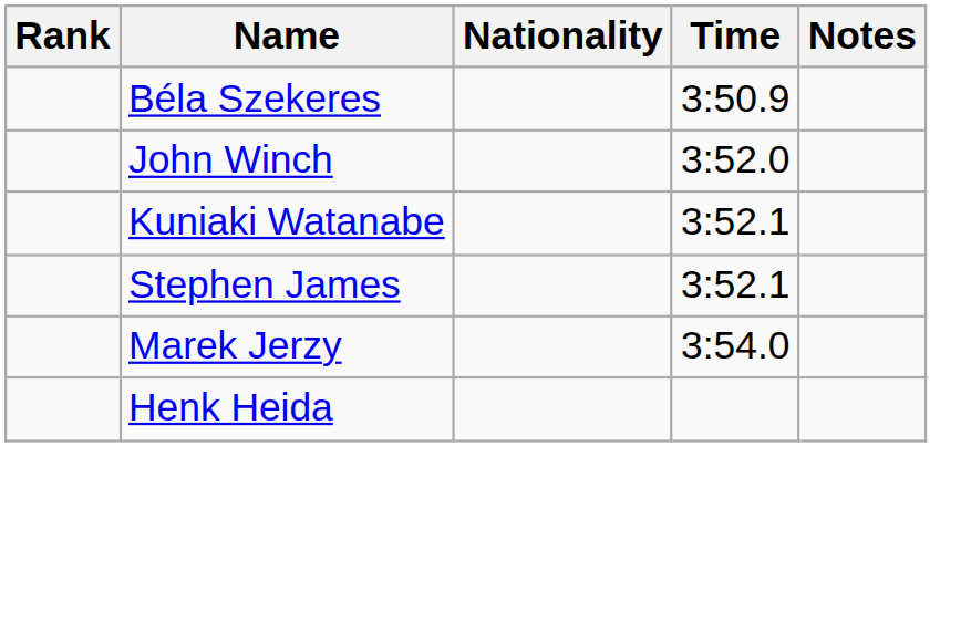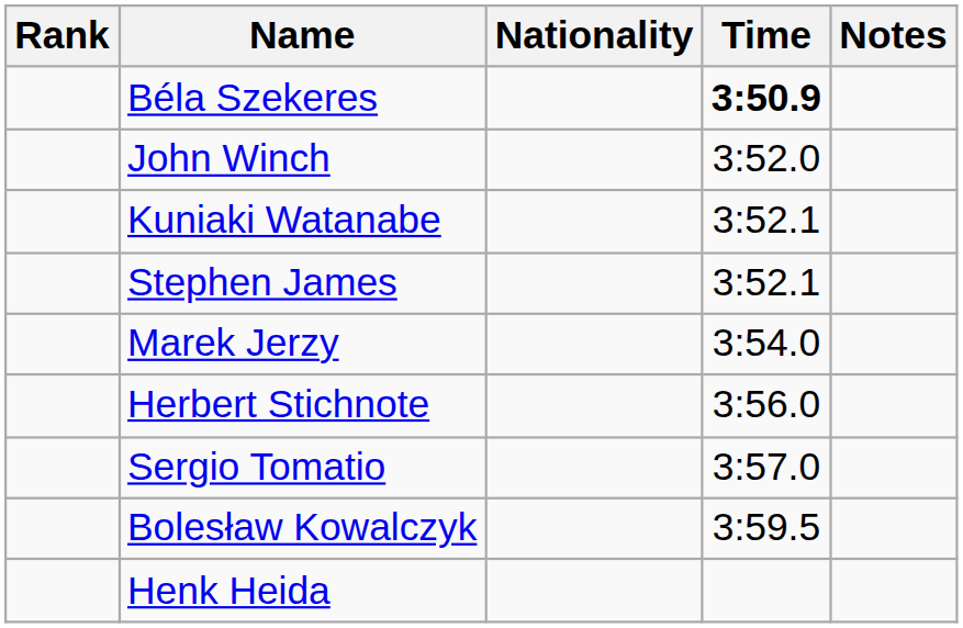 <table class="wikitable sortable" style="text-align:center">
 <tr>
 <th>Rank</th>
 <th>Name</th>
 <th>Nationality</th>
 <th>Time</th>
 <th>Notes</th>
 </tr>
 <tr>
 <td></td>
 <td align=left><a href='#'>Béla Szekeres</a></td>
 <td align=left></td>
-<td>3:50.9</td>
+<td><strong>3:50.9</strong></td>
 <td></td>
 </tr>
 <tr>
 <td></td>
 <td align=left><a href='#'>John Winch</a></td>
 <td align=left></td>
 <td>3:52.0</td>
 <td></td>
 </tr>
 <tr>
 <td></td>
 <td align=left><a href='#'>Kuniaki Watanabe</a></td>
 <td align=left></td>
 <td>3:52.1</td>
 <td></td>
 </tr>
 <tr>
 <td></td>
 <td align=left><a href='#'>Stephen James</a></td>
 <td align=left></td>
 <td>3:52.1</td>
 <td></td>
 </tr>
 <tr>
 <td></td>
 <td align=left><a href='#'>Marek Jerzy</a></td>
 <td align=left></td>
 <td>3:54.0</td>
 <td></td>
 </tr>
 <tr>
 <td></td>
+<td align=left><a href='#'>Herbert Stichnote</a></td>
+<td align=left></td>
+<td>3:56.0</td>
+<td></td>
+</tr>
+<tr>
+<td></td>
+<td align=left><a href='#'>Sergio Tomatio</a></td>
+<td align=left></td>
+<td>3:57.0</td>
+<td></td>
+</tr>
+<tr>
+<td></td>
+<td align=left><a href='#'>Bolesław Kowalczyk</a></td>
+<td align=left></td>
+<td>3:59.5</td>
+<td></td>
+</tr>
+<tr>
+<td></td>
 <td align=left><a href='#'>Henk Heida</a></td>
 <td align=left></td>
 <td></td>
 <td></td>
 </tr>
 </table>
